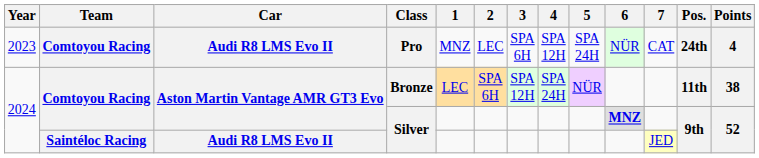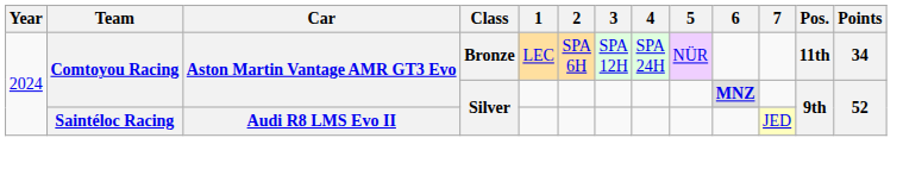 <table class="wikitable" border="1" style="text-align:center; font-size:85%;">
 <tr>
 <th>Year</th>
 <th>Team</th>
 <th>Car</th>
 <th>Class</th>
 <th>1</th>
 <th>2</th>
 <th>3</th>
 <th>4</th>
 <th>5</th>
 <th>6</th>
 <th>7</th>
 <th>Pos.</th>
 <th>Points</th>
 </tr>
 <tr>
-<td><a href='#'>2023</a></td>
-<th nowrap><a href='#'>Comtoyou Racing</a></th>
-<th nowrap><a href='#'>Audi R8 LMS Evo II</a></th>
-<th>Pro</th>
-<td><a href='#'>MNZ</a></td>
-<td><a href='#'>LEC</a></td>
-<td><a href='#'>SPA<br>6H</a></td>
-<td><a href='#'>SPA<br>12H</a></td>
-<td><a href='#'>SPA<br>24H</a></td>
-<td style="background:#DFFFDF;"><a href='#'>NÜR</a><br></td>
-<td><a href='#'>CAT</a></td>
-<th>24th</th>
-<th>4</th>
-</tr>
-<tr>
 <td rowspan="3"><a href='#'>2024</a></td>
 <th nowrap rowspan="2"><a href='#'>Comtoyou Racing</a></th>
 <th nowrap rowspan="2"><a href='#'>Aston Martin Vantage AMR GT3 Evo</a></th>
 <th>Bronze</th>
 <td style="background:#FFDF9F;"><a href='#'>LEC</a><br></td>
 <td style="background:#FFDF9F;"><a href='#'>SPA<br>6H</a><br></td>
 <td style="background:#DFFFDF;"><a href='#'>SPA<br>12H</a><br></td>
 <td style="background:#DFFFDF;"><a href='#'>SPA<br>24H</a><br></td>
 <td style="background:#EFCFFF;"><a href='#'>NÜR</a><br></td>
 <td></td>
 <td></td>
 <th>11th</th>
-<th>38</th>
+<th>34</th>
 </tr>
 <tr>
 <th rowspan="2">Silver</th>
 <td></td>
 <td></td>
 <td></td>
 <td></td>
 <td></td>
 <td style="background:#DFDFDF;"><strong><a href='#'>MNZ</a><br></strong></td>
 <td></td>
 <th rowspan="2">9th</th>
 <th rowspan="2">52</th>
 </tr>
 <tr>
 <th><a href='#'>Saintéloc Racing</a></th>
 <th><a href='#'>Audi R8 LMS Evo II</a></th>
 <td></td>
 <td></td>
 <td></td>
 <td></td>
 <td></td>
 <td></td>
 <td style="background:#FFFFBF;"><a href='#'>JED</a><br></td>
 </tr>
 </table>
